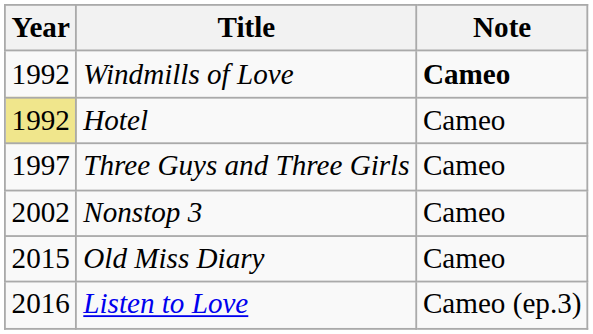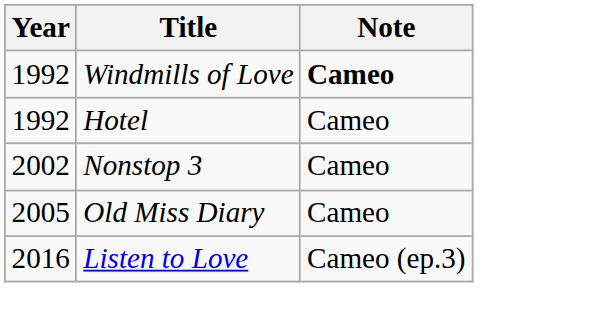 <table class="wikitable plainrowheaders">
 <tr>
 <th scope="col">Year</th>
 <th scope="col">Title</th>
 <th scope="col">Note</th>
 </tr>
 <tr>
 <td>1992</td>
 <td><em>Windmills of Love</em></td>
 <td><strong>Cameo</strong></td>
 </tr>
 <tr>
-<td style="background: khaki;">1992</td>
+<td>1992</td>
 <td><em>Hotel</em></td>
-<td>Cameo</td>
-</tr>
-<tr>
-<td>1997</td>
-<td><em>Three Guys and Three Girls</em></td>
 <td>Cameo</td>
 </tr>
 <tr>
 <td>2002</td>
 <td><em>Nonstop 3</em></td>
 <td>Cameo</td>
 </tr>
 <tr>
-<td>2015</td>
+<td>2005</td>
 <td><em>Old Miss Diary </em></td>
 <td>Cameo</td>
 </tr>
 <tr>
 <td>2016</td>
 <td><em><a href='#'>Listen to Love</a></em></td>
 <td>Cameo (ep.3)</td>
 </tr>
 </table>
